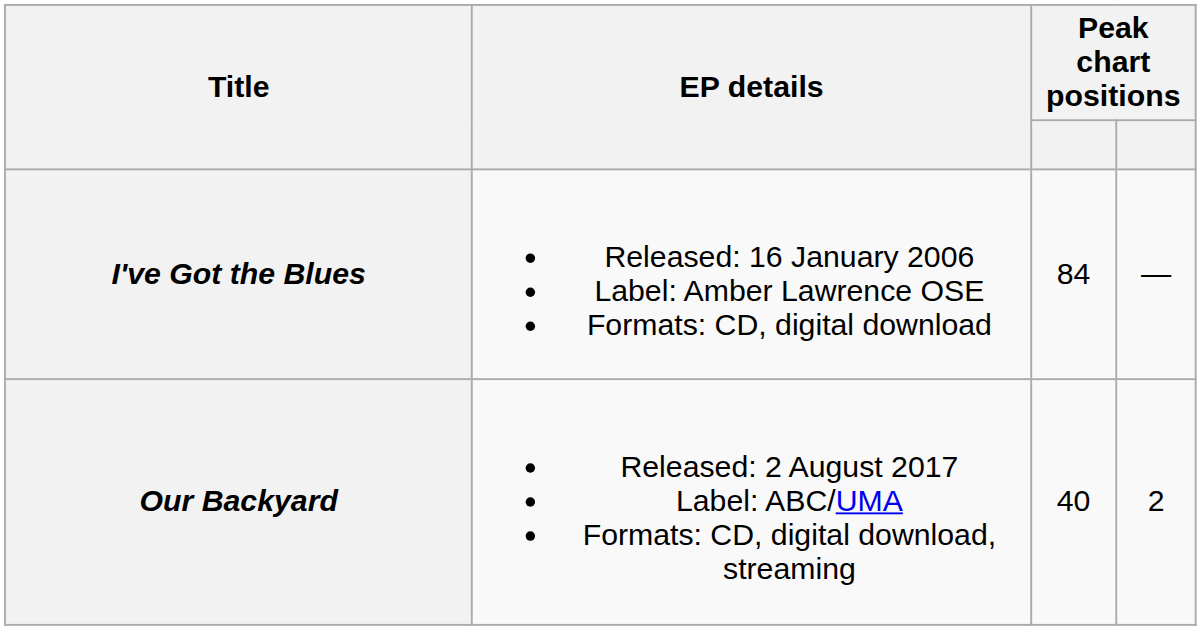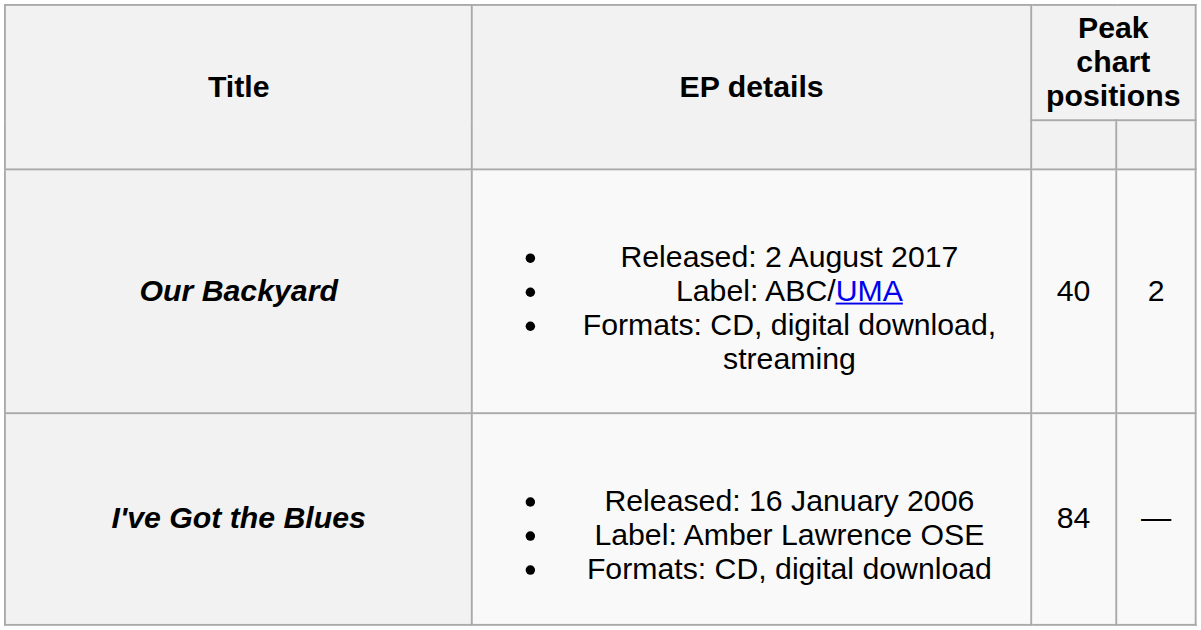 <table class="wikitable plainrowheaders" style="text-align:center">
 <tr>
 <th scope="col" rowspan="2" scope="col" style="width:15em;">Title</th>
 <th scope="col" rowspan="2" scope="col" style="width:18em;">EP details</th>
 <th scope="col" colspan="2" style="width:5em;">Peak chart<br>positions</th>
 </tr>
 <tr>
 <th scope="col" style="text-align:center;"><br></th>
 <th scope="col" style="text-align:center;"></th>
 </tr>
 <tr>
+<th scope="row"><em>Our Backyard</em> </th>
+<td><br><ul><li>Released: 2 August 2017</li><li>Label: ABC/<a href='#'>UMA</a> </li><li>Formats: CD, digital download, streaming</li></ul></td>
+<td>40</td>
+<td>2</td>
+</tr>
+<tr>
 <th scope="row"><em>I've Got the Blues</em></th>
 <td><br><ul><li>Released: 16 January 2006</li><li>Label: Amber Lawrence OSE </li><li>Formats: CD, digital download</li></ul></td>
 <td>84</td>
 <td>—</td>
 </tr>
-<tr>
-<th scope="row"><em>Our Backyard</em> </th>
-<td><br><ul><li>Released: 2 August 2017</li><li>Label: ABC/<a href='#'>UMA</a> </li><li>Formats: CD, digital download, streaming</li></ul></td>
-<td>40</td>
-<td>2</td>
-</tr>
 </table>
